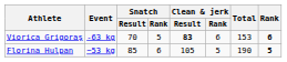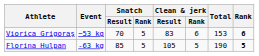 <table class="wikitable" style="font-size:90%">
 <tr>
 <th rowspan="2">Athlete</th>
 <th rowspan="2">Event</th>
 <th colspan="2">Snatch</th>
 <th colspan="2">Clean & jerk</th>
 <th rowspan="2">Total</th>
 <th rowspan="2">Rank</th>
 </tr>
 <tr style="font-size:95%">
 <th>Result</th>
 <th>Rank</th>
 <th>Result</th>
 <th>Rank</th>
 </tr>
 <tr align=center>
 <td align=left><a href='#'>Viorica Grigoraş</a></td>
-<td align=left><a href='#'>-63 kg</a></td>
+<td align=left><a href='#'>−53 kg</a></td>
 <td>70</td>
 <td>5</td>
-<td><strong>83</strong></td>
+<td>83</td>
 <td>6</td>
 <td>153</td>
 <td><strong>6</strong></td>
 </tr>
 <tr align=center>
 <td align=left><a href='#'>Florina Hulpan</a></td>
-<td align=left><a href='#'>−53 kg</a></td>
+<td align=left><a href='#'>-63 kg</a></td>
 <td>85</td>
-<td>6</td>
+<td>5</td>
 <td>105</td>
 <td>5</td>
 <td>190</td>
 <td><strong>5</strong></td>
 </tr>
 </table>
